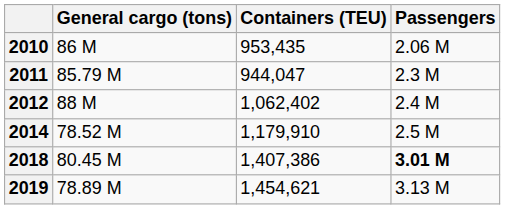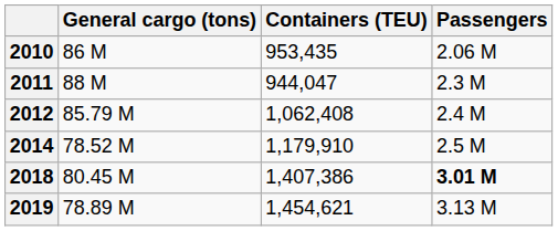 <table class="wikitable alternance centre">
 <tr --->
 <th></th>
 <th scope="col">General cargo (tons)</th>
 <th scope="col">Containers (TEU)</th>
 <th scope="col">Passengers</th>
 </tr>
 <tr --->
 <th scope="row">2010</th>
 <td>86 M</td>
 <td>953,435</td>
 <td>2.06 M</td>
 </tr>
 <tr --->
 <th scope="row">2011</th>
-<td>85.79 M</td>
+<td>88 M</td>
 <td>944,047</td>
 <td>2.3 M</td>
 </tr>
 <tr --->
 <th scope="row">2012</th>
-<td>88 M</td>
-<td>1,062,402</td>
+<td>85.79 M</td>
+<td>1,062,408</td>
 <td>2.4 M</td>
 </tr>
 <tr --->
 <th scope="row">2014</th>
 <td>78.52 M</td>
 <td>1,179,910</td>
 <td>2.5 M</td>
 </tr>
 <tr>
 <th>2018</th>
 <td>80.45 M</td>
 <td>1,407,386</td>
 <td><strong>3.01 M</strong></td>
 </tr>
 <tr>
 <th>2019</th>
 <td>78.89 M</td>
 <td>1,454,621</td>
 <td>3.13 M</td>
 </tr>
 </table>
